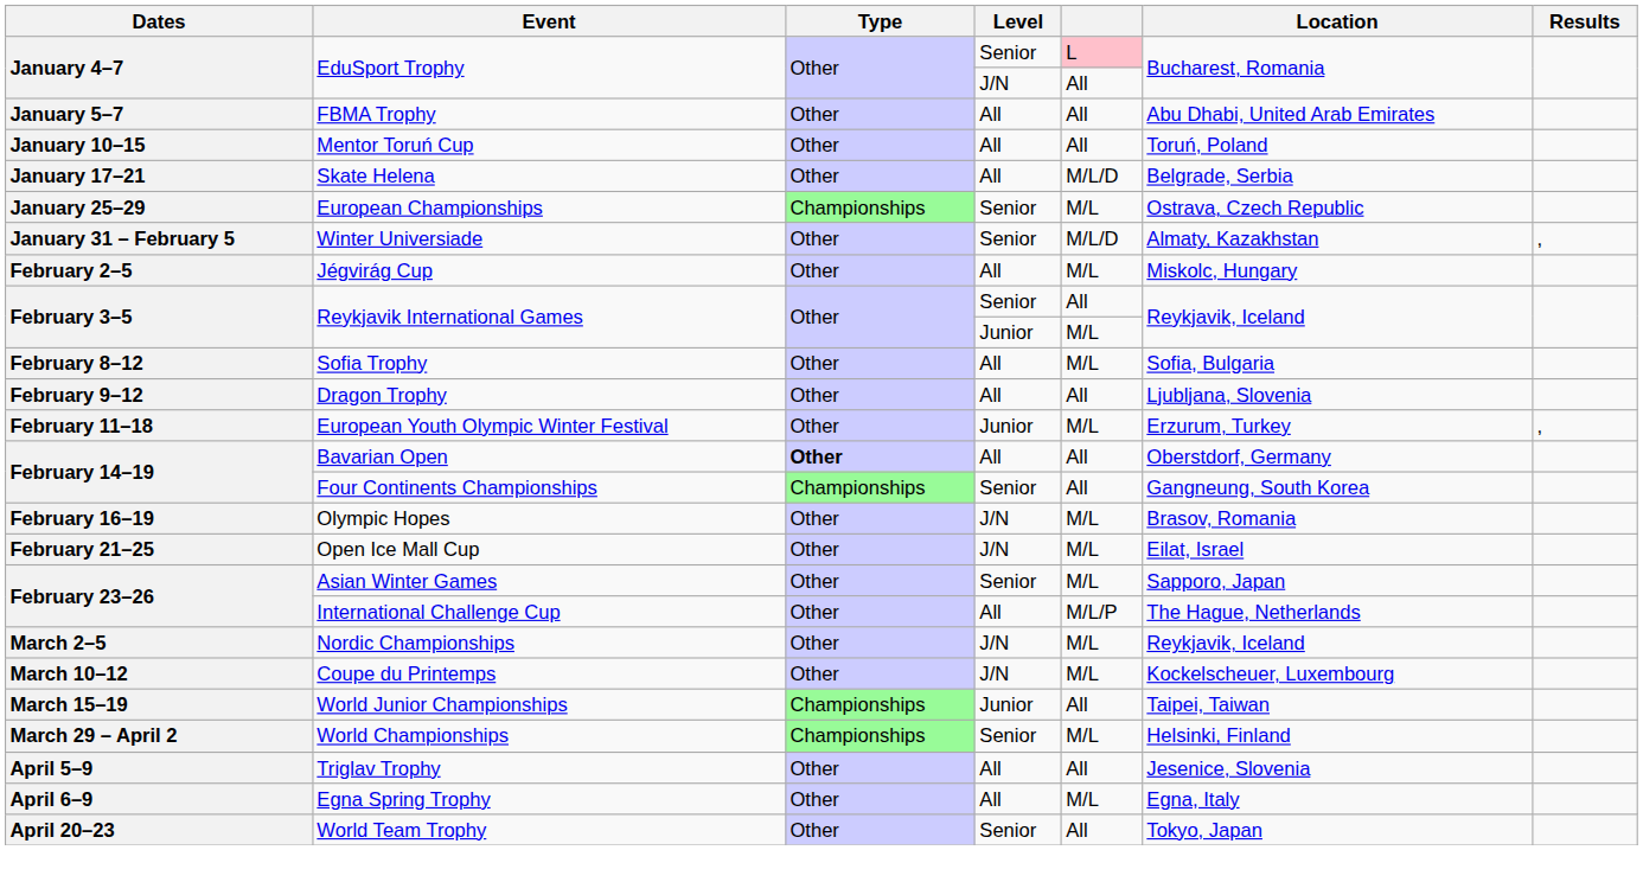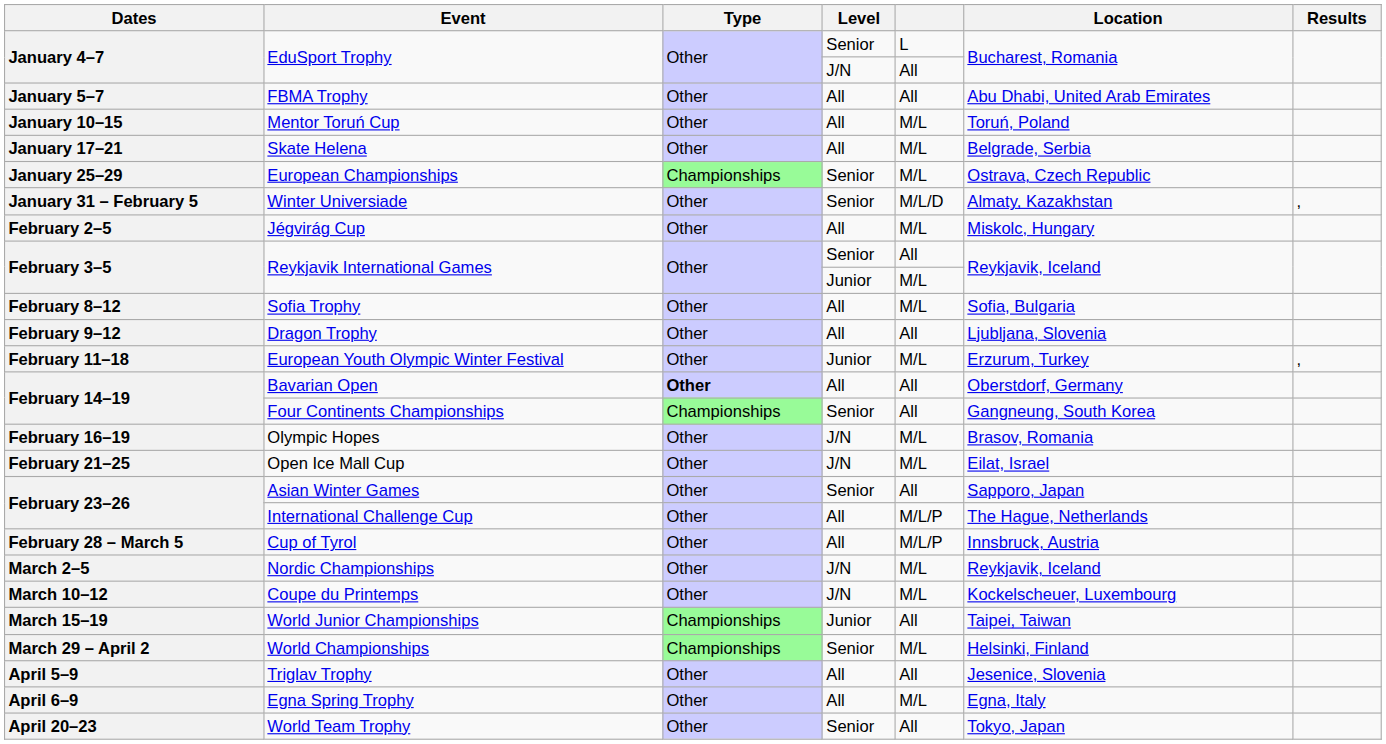 <table class="wikitable sortable" style="text-align:left; font-size:95%; width:100%">
 <tr>
 <th scope="col">Dates</th>
 <th scope="col">Event</th>
 <th scope="col">Type</th>
 <th scope="col" class="unsortable">Level</th>
 <th scope="col" class="unsortable"></th>
 <th scope="col" class="unsortable">Location</th>
 <th scope="col" class="unsortable">Results</th>
 </tr>
 <tr>
 <th scope="row" style="text-align:left" rowspan="2">January 4–7</th>
 <td rowspan="2"><a href='#'>EduSport Trophy</a></td>
 <td rowspan="2" bgcolor="ccccff">Other</td>
 <td>Senior</td>
-<td style="background: pink;">L</td>
+<td>L</td>
 <td rowspan="2"><a href='#'>Bucharest, Romania</a></td>
 <td rowspan="2"></td>
 </tr>
 <tr>
 <td>J/N</td>
 <td>All</td>
 </tr>
 <tr>
 <th scope="row" style="text-align:left">January 5–7</th>
 <td><a href='#'>FBMA Trophy</a></td>
 <td bgcolor="ccccff">Other</td>
 <td>All</td>
 <td>All</td>
 <td><a href='#'>Abu Dhabi, United Arab Emirates</a></td>
 <td></td>
 </tr>
 <tr>
 <th scope="row" style="text-align:left">January 10–15</th>
 <td><a href='#'>Mentor Toruń Cup</a></td>
 <td bgcolor="ccccff">Other</td>
 <td>All</td>
-<td>All</td>
+<td>M/L</td>
 <td><a href='#'>Toruń, Poland</a></td>
 <td></td>
 </tr>
 <tr>
 <th scope="row" style="text-align:left">January 17–21</th>
 <td><a href='#'>Skate Helena</a></td>
 <td bgcolor="ccccff">Other</td>
 <td>All</td>
-<td>M/L/D</td>
+<td>M/L</td>
 <td><a href='#'>Belgrade, Serbia</a></td>
 <td></td>
 </tr>
 <tr>
 <th scope="row" style="text-align:left">January 25–29</th>
 <td><a href='#'>European Championships</a></td>
 <td bgcolor="98fb98">Championships</td>
 <td>Senior</td>
 <td>M/L</td>
 <td><a href='#'>Ostrava, Czech Republic</a></td>
 <td></td>
 </tr>
 <tr>
 <th scope="row" style="text-align:left">January 31 – February 5</th>
 <td><a href='#'>Winter Universiade</a></td>
 <td bgcolor="ccccff">Other</td>
 <td>Senior</td>
 <td>M/L/D</td>
 <td><a href='#'>Almaty, Kazakhstan</a></td>
 <td>,  </td>
 </tr>
 <tr>
 <th scope="row" style="text-align:left">February 2–5</th>
 <td><a href='#'>Jégvirág Cup</a></td>
 <td bgcolor="ccccff">Other</td>
 <td>All</td>
 <td>M/L</td>
 <td><a href='#'>Miskolc, Hungary</a></td>
 <td></td>
 </tr>
 <tr>
 <th scope="row" style="text-align:left" rowspan="2">February 3–5</th>
 <td rowspan="2"><a href='#'>Reykjavik International Games</a></td>
 <td rowspan="2" bgcolor="ccccff">Other</td>
 <td>Senior</td>
 <td>All</td>
 <td rowspan="2"><a href='#'>Reykjavik, Iceland</a></td>
 <td rowspan="2"></td>
 </tr>
 <tr>
 <td>Junior</td>
 <td>M/L</td>
 </tr>
 <tr>
 <th scope="row" style="text-align:left">February 8–12</th>
 <td><a href='#'>Sofia Trophy</a></td>
 <td bgcolor="ccccff">Other</td>
 <td>All</td>
 <td>M/L</td>
 <td><a href='#'>Sofia, Bulgaria</a></td>
 <td></td>
 </tr>
 <tr>
 <th scope="row" style="text-align:left">February 9–12</th>
 <td><a href='#'>Dragon Trophy</a></td>
 <td bgcolor="ccccff">Other</td>
 <td>All</td>
 <td>All</td>
 <td><a href='#'>Ljubljana, Slovenia</a></td>
 <td></td>
 </tr>
 <tr>
 <th scope="row" style="text-align:left">February 11–18</th>
 <td><a href='#'>European Youth Olympic Winter Festival</a></td>
 <td bgcolor="ccccff">Other</td>
 <td>Junior</td>
 <td>M/L</td>
 <td><a href='#'>Erzurum, Turkey</a></td>
 <td>, </td>
 </tr>
 <tr>
 <th scope="row" style="text-align:left" rowspan="2">February 14–19</th>
 <td><a href='#'>Bavarian Open</a></td>
 <td bgcolor="ccccff"><strong>Other</strong></td>
 <td>All</td>
 <td>All</td>
 <td><a href='#'>Oberstdorf, Germany</a></td>
 <td></td>
 </tr>
 <tr>
 <td><a href='#'>Four Continents Championships</a></td>
 <td bgcolor="98fb98">Championships</td>
 <td>Senior</td>
 <td>All</td>
 <td><a href='#'>Gangneung, South Korea</a></td>
 <td></td>
 </tr>
 <tr>
 <th scope="row" style="text-align:left">February 16–19</th>
 <td>Olympic Hopes</td>
 <td bgcolor="ccccff">Other</td>
 <td>J/N</td>
 <td>M/L</td>
 <td><a href='#'>Brasov, Romania</a></td>
 <td></td>
 </tr>
 <tr>
 <th scope="row" style="text-align:left">February 21–25</th>
 <td>Open Ice Mall Cup</td>
 <td bgcolor="ccccff">Other</td>
 <td>J/N</td>
 <td>M/L</td>
 <td><a href='#'>Eilat, Israel</a></td>
 <td></td>
 </tr>
 <tr>
 <th scope="row" style="text-align:left" rowspan="2">February 23–26</th>
 <td><a href='#'>Asian Winter Games</a></td>
 <td bgcolor="ccccff">Other</td>
 <td>Senior</td>
-<td>M/L</td>
+<td>All</td>
 <td><a href='#'>Sapporo, Japan</a></td>
 <td></td>
 </tr>
 <tr>
 <td><a href='#'>International Challenge Cup</a></td>
 <td bgcolor="ccccff">Other</td>
 <td>All</td>
 <td>M/L/P</td>
 <td><a href='#'>The Hague, Netherlands</a></td>
+<td></td>
+</tr>
+<tr>
+<th scope="row" style="text-align:left">February 28 – March 5</th>
+<td><a href='#'>Cup of Tyrol</a></td>
+<td bgcolor="ccccff">Other</td>
+<td>All</td>
+<td>M/L/P</td>
+<td><a href='#'>Innsbruck, Austria</a></td>
 <td></td>
 </tr>
 <tr>
 <th scope="row" style="text-align:left">March 2–5</th>
 <td><a href='#'>Nordic Championships</a></td>
 <td bgcolor="ccccff">Other</td>
 <td>J/N</td>
 <td>M/L</td>
 <td><a href='#'>Reykjavik, Iceland</a></td>
 <td></td>
 </tr>
 <tr>
 <th scope="row" style="text-align:left">March 10–12</th>
 <td><a href='#'>Coupe du Printemps</a></td>
 <td bgcolor="ccccff">Other</td>
 <td>J/N</td>
 <td>M/L</td>
 <td><a href='#'>Kockelscheuer, Luxembourg</a></td>
 <td> </td>
 </tr>
 <tr>
 <th scope="row" style="text-align:left">March 15–19</th>
 <td><a href='#'>World Junior Championships</a></td>
 <td bgcolor="98fb98">Championships</td>
 <td>Junior</td>
 <td>All</td>
 <td><a href='#'>Taipei, Taiwan</a></td>
 <td></td>
 </tr>
 <tr>
 <th scope="row" style="text-align:left">March 29 – April 2</th>
 <td><a href='#'>World Championships</a></td>
 <td bgcolor="98fb98">Championships</td>
 <td>Senior</td>
 <td>M/L</td>
 <td><a href='#'>Helsinki, Finland</a></td>
 <td></td>
 </tr>
 <tr>
 <th scope="row" style="text-align:left">April 5–9</th>
 <td><a href='#'>Triglav Trophy</a></td>
 <td bgcolor="ccccff">Other</td>
 <td>All</td>
 <td>All</td>
 <td><a href='#'>Jesenice, Slovenia</a></td>
 <td></td>
 </tr>
 <tr>
 <th scope="row" style="text-align:left">April 6–9</th>
 <td><a href='#'>Egna Spring Trophy</a></td>
 <td bgcolor="ccccff">Other</td>
 <td>All</td>
 <td>M/L</td>
 <td><a href='#'>Egna, Italy</a></td>
 <td></td>
 </tr>
 <tr>
 <th scope="row" style="text-align:left">April 20–23</th>
 <td><a href='#'>World Team Trophy</a></td>
 <td bgcolor="ccccff">Other</td>
 <td>Senior</td>
 <td>All</td>
 <td><a href='#'>Tokyo, Japan</a></td>
 <td></td>
 </tr>
 </table>
